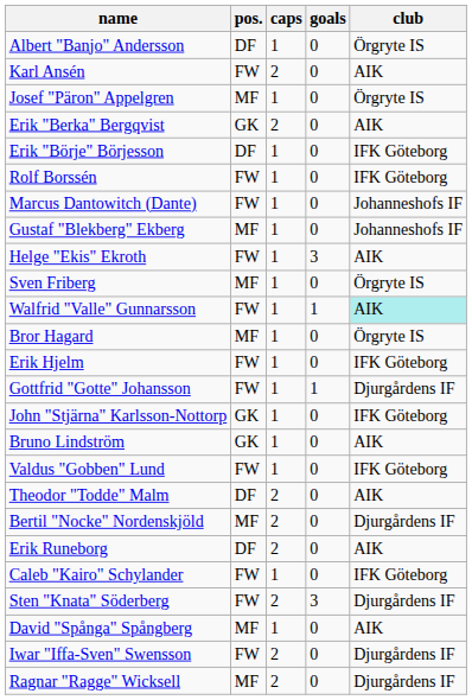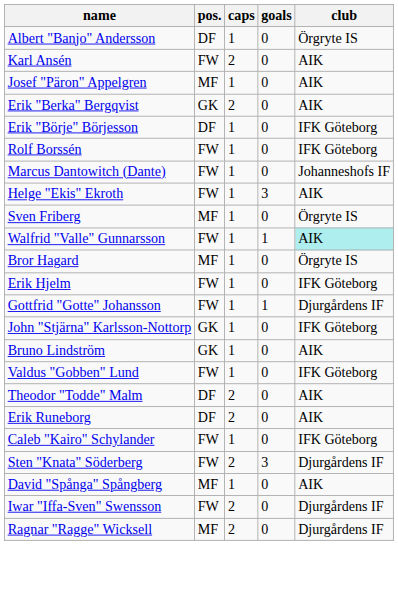 <table class="wikitable" border="1">
 <tr>
 <th>name</th>
 <th>pos.</th>
 <th>caps</th>
 <th>goals</th>
 <th>club</th>
 </tr>
 <tr>
 <td><a href='#'>Albert "Banjo" Andersson</a></td>
 <td>DF</td>
 <td>1</td>
 <td>0</td>
 <td>Örgryte IS</td>
 </tr>
 <tr>
 <td><a href='#'>Karl Ansén</a></td>
 <td>FW</td>
 <td>2</td>
 <td>0</td>
 <td>AIK</td>
 </tr>
 <tr>
 <td><a href='#'>Josef "Päron" Appelgren</a></td>
 <td>MF</td>
 <td>1</td>
 <td>0</td>
-<td>Örgryte IS</td>
+<td>AIK</td>
 </tr>
 <tr>
 <td><a href='#'>Erik "Berka" Bergqvist</a></td>
 <td>GK</td>
 <td>2</td>
 <td>0</td>
 <td>AIK</td>
 </tr>
 <tr>
 <td><a href='#'>Erik "Börje" Börjesson</a></td>
 <td>DF</td>
 <td>1</td>
 <td>0</td>
 <td>IFK Göteborg</td>
 </tr>
 <tr>
 <td><a href='#'>Rolf Borssén</a></td>
 <td>FW</td>
 <td>1</td>
 <td>0</td>
 <td>IFK Göteborg</td>
 </tr>
 <tr>
 <td><a href='#'>Marcus Dantowitch (Dante)</a></td>
 <td>FW</td>
-<td>1</td>
-<td>0</td>
-<td>Johanneshofs IF</td>
-</tr>
-<tr>
-<td><a href='#'>Gustaf "Blekberg" Ekberg</a></td>
-<td>MF</td>
 <td>1</td>
 <td>0</td>
 <td>Johanneshofs IF</td>
 </tr>
 <tr>
 <td><a href='#'>Helge "Ekis" Ekroth</a></td>
 <td>FW</td>
 <td>1</td>
 <td>3</td>
 <td>AIK</td>
 </tr>
 <tr>
 <td><a href='#'>Sven Friberg</a></td>
 <td>MF</td>
 <td>1</td>
 <td>0</td>
 <td>Örgryte IS</td>
 </tr>
 <tr>
 <td><a href='#'>Walfrid "Valle" Gunnarsson</a></td>
 <td>FW</td>
 <td>1</td>
 <td>1</td>
 <td style="background: paleturquoise;">AIK</td>
 </tr>
 <tr>
 <td><a href='#'>Bror Hagard</a></td>
 <td>MF</td>
 <td>1</td>
 <td>0</td>
 <td>Örgryte IS</td>
 </tr>
 <tr>
 <td><a href='#'>Erik Hjelm</a></td>
 <td>FW</td>
 <td>1</td>
 <td>0</td>
 <td>IFK Göteborg</td>
 </tr>
 <tr>
 <td><a href='#'>Gottfrid "Gotte" Johansson</a></td>
 <td>FW</td>
 <td>1</td>
 <td>1</td>
 <td>Djurgårdens IF</td>
 </tr>
 <tr>
 <td><a href='#'>John "Stjärna" Karlsson-Nottorp</a></td>
 <td>GK</td>
 <td>1</td>
 <td>0</td>
 <td>IFK Göteborg</td>
 </tr>
 <tr>
 <td><a href='#'>Bruno Lindström</a></td>
 <td>GK</td>
 <td>1</td>
 <td>0</td>
 <td>AIK</td>
 </tr>
 <tr>
 <td><a href='#'>Valdus "Gobben" Lund</a></td>
 <td>FW</td>
 <td>1</td>
 <td>0</td>
 <td>IFK Göteborg</td>
 </tr>
 <tr>
 <td><a href='#'>Theodor "Todde" Malm</a></td>
 <td>DF</td>
 <td>2</td>
 <td>0</td>
 <td>AIK</td>
 </tr>
 <tr>
-<td><a href='#'>Bertil "Nocke" Nordenskjöld</a></td>
-<td>MF</td>
-<td>2</td>
-<td>0</td>
-<td>Djurgårdens IF</td>
-</tr>
-<tr>
 <td><a href='#'>Erik Runeborg</a></td>
 <td>DF</td>
 <td>2</td>
 <td>0</td>
 <td>AIK</td>
 </tr>
 <tr>
 <td><a href='#'>Caleb "Kairo" Schylander</a></td>
 <td>FW</td>
 <td>1</td>
 <td>0</td>
 <td>IFK Göteborg</td>
 </tr>
 <tr>
 <td><a href='#'>Sten "Knata" Söderberg</a></td>
 <td>FW</td>
 <td>2</td>
 <td>3</td>
 <td>Djurgårdens IF</td>
 </tr>
 <tr>
 <td><a href='#'>David "Spånga" Spångberg</a></td>
 <td>MF</td>
 <td>1</td>
 <td>0</td>
 <td>AIK</td>
 </tr>
 <tr>
 <td><a href='#'>Iwar "Iffa-Sven" Swensson</a></td>
 <td>FW</td>
 <td>2</td>
 <td>0</td>
 <td>Djurgårdens IF</td>
 </tr>
 <tr>
 <td><a href='#'>Ragnar "Ragge" Wicksell</a></td>
 <td>MF</td>
 <td>2</td>
 <td>0</td>
 <td>Djurgårdens IF</td>
 </tr>
 </table>
